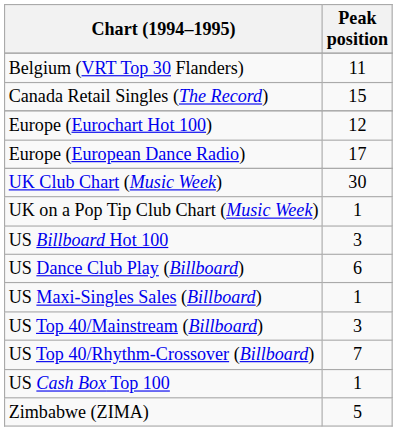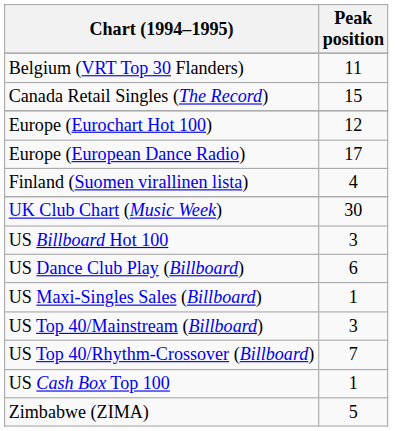 <table class="wikitable sortable">
 <tr>
 <th>Chart (1994–1995)</th>
 <th>Peak<br>position</th>
 </tr>
 <tr>
 </tr>
 <tr>
 </tr>
 <tr>
 </tr>
 <tr>
 <td>Belgium (<a href='#'>VRT Top 30</a> Flanders)</td>
 <td align="center">11</td>
 </tr>
 <tr>
 <td>Canada Retail Singles (<em><a href='#'>The Record</a></em>)</td>
 <td align="center">15</td>
 </tr>
 <tr>
 </tr>
 <tr>
 </tr>
 <tr>
 <td>Europe (<a href='#'>Eurochart Hot 100</a>)</td>
 <td align=center>12</td>
 </tr>
 <tr>
 <td>Europe (<a href='#'>European Dance Radio</a>)</td>
 <td align="center">17</td>
 </tr>
 <tr>
+<td>Finland (<a href='#'>Suomen virallinen lista</a>)</td>
+<td align=center>4</td>
+</tr>
+<tr>
 </tr>
 <tr>
 </tr>
 <tr>
 </tr>
 <tr>
 </tr>
 <tr>
 </tr>
 <tr>
 </tr>
 <tr>
 </tr>
 <tr>
 </tr>
 <tr>
 </tr>
 <tr>
 </tr>
 <tr>
 <td><a href='#'>UK Club Chart</a> (<em><a href='#'>Music Week</a></em>)</td>
 <td align="center">30</td>
-</tr>
-<tr>
-<td>UK on a Pop Tip Club Chart (<em><a href='#'>Music Week</a></em>)</td>
-<td align="center">1</td>
 </tr>
 <tr>
 <td>US <a href='#'><em>Billboard</em> Hot 100</a></td>
 <td align="center">3</td>
 </tr>
 <tr>
 <td>US <a href='#'>Dance Club Play</a> (<em><a href='#'>Billboard</a></em>)</td>
 <td align="center">6</td>
 </tr>
 <tr>
 <td>US <a href='#'>Maxi-Singles Sales</a> (<em><a href='#'>Billboard</a></em>)</td>
 <td align="center">1</td>
 </tr>
 <tr>
 <td>US <a href='#'>Top 40/Mainstream</a> (<em><a href='#'>Billboard</a></em>)</td>
 <td align="center">3</td>
 </tr>
 <tr>
 <td>US <a href='#'>Top 40/Rhythm-Crossover</a> (<em><a href='#'>Billboard</a></em>)</td>
 <td align="center">7</td>
 </tr>
 <tr>
 <td>US <a href='#'><em>Cash Box</em> Top 100</a></td>
 <td align="center">1</td>
 </tr>
 <tr>
 <td>Zimbabwe (ZIMA)</td>
 <td align="center">5</td>
 </tr>
 </table>
